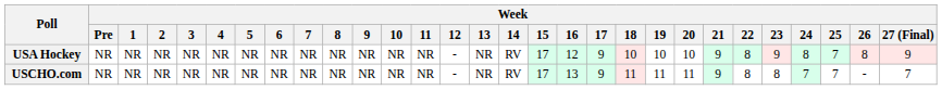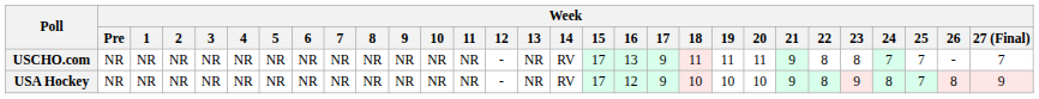 <table class="wikitable" style="white-space:nowrap;">
 <tr>
 <th scope="col" width="100" rowspan="2">Poll</th>
 <th colspan="28">Week</th>
 </tr>
 <tr>
 <th scope="col" width="30">Pre</th>
 <th scope="col" width="30">1</th>
 <th scope="col" width="30">2</th>
 <th scope="col" width="30">3</th>
 <th scope="col" width="30">4</th>
 <th scope="col" width="30">5</th>
 <th scope="col" width="30">6</th>
 <th scope="col" width="30">7</th>
 <th scope="col" width="30">8</th>
 <th scope="col" width="30">9</th>
 <th scope="col" width="30">10</th>
 <th scope="col" width="30">11</th>
 <th scope="col" width="30">12</th>
 <th scope="col" width="30">13</th>
 <th scope="col" width="30">14</th>
 <th scope="col" width="30">15</th>
 <th scope="col" width="30">16</th>
 <th scope="col" width="30">17</th>
 <th scope="col" width="30">18</th>
 <th scope="col" width="30">19</th>
 <th scope="col" width="30">20</th>
 <th scope="col" width="30">21</th>
 <th scope="col" width="30">22</th>
 <th scope="col" width="30">23</th>
 <th scope="col" width="30">24</th>
 <th scope="col" width="30">25</th>
 <th scope="col" width="30">26</th>
 <th scope="col" width="30">27 (Final)</th>
 </tr>
 <tr style="text-align:center;">
+<th>USCHO.com</th>
+<td bgcolor=FFFFFF>NR</td>
+<td bgcolor=FFFFFF>NR</td>
+<td bgcolor=FFFFFF>NR</td>
+<td bgcolor=FFFFFF>NR</td>
+<td bgcolor=FFFFFF>NR</td>
+<td bgcolor=FFFFFF>NR</td>
+<td bgcolor=FFFFFF>NR</td>
+<td bgcolor=FFFFFF>NR</td>
+<td bgcolor=FFFFFF>NR</td>
+<td bgcolor=FFFFFF>NR</td>
+<td bgcolor=FFFFFF>NR</td>
+<td bgcolor=FFFFFF>NR</td>
+<td bgcolor=FFFFFF>-</td>
+<td bgcolor=FFFFFF>NR</td>
+<td bgcolor=FFFFFF>RV</td>
+<td bgcolor=D8FFEB>17</td>
+<td bgcolor=D8FFEB>13</td>
+<td bgcolor=D8FFEB>9</td>
+<td bgcolor=FFE6E6>11</td>
+<td bgcolor=FFFFFF>11</td>
+<td bgcolor=FFFFFF>11</td>
+<td bgcolor=D8FFEB>9</td>
+<td bgcolor=FFFFFF>8</td>
+<td bgcolor=FFFFFF>8</td>
+<td bgcolor=D8FFEB>7</td>
+<td bgcolor=FFFFFF>7</td>
+<td bgcolor=FFFFFF>-</td>
+<td bgcolor=FFFFFF>7</td>
+</tr>
+<tr style="text-align:center;">
 <th>USA Hockey</th>
 <td bgcolor=FFFFFF>NR</td>
 <td bgcolor=FFFFFF>NR</td>
 <td bgcolor=FFFFFF>NR</td>
 <td bgcolor=FFFFFF>NR</td>
 <td bgcolor=FFFFFF>NR</td>
 <td bgcolor=FFFFFF>NR</td>
 <td bgcolor=FFFFFF>NR</td>
 <td bgcolor=FFFFFF>NR</td>
 <td bgcolor=FFFFFF>NR</td>
 <td bgcolor=FFFFFF>NR</td>
 <td bgcolor=FFFFFF>NR</td>
 <td bgcolor=FFFFFF>NR</td>
 <td bgcolor=FFFFFF>-</td>
 <td bgcolor=FFFFFF>NR</td>
 <td bgcolor=FFFFFF>RV</td>
 <td bgcolor=D8FFEB>17</td>
 <td bgcolor=D8FFEB>12</td>
 <td bgcolor=D8FFEB>9</td>
 <td bgcolor=FFE6E6>10</td>
 <td bgcolor=FFFFFF>10</td>
 <td bgcolor=FFFFFF>10</td>
 <td bgcolor=D8FFEB>9</td>
 <td bgcolor=D8FFEB>8</td>
 <td bgcolor=FFE6E6>9</td>
 <td bgcolor=D8FFEB>8</td>
 <td bgcolor=D8FFEB>7</td>
 <td bgcolor=FFE6E6>8</td>
 <td bgcolor=FFE6E6>9</td>
 </tr>
-<tr style="text-align:center;">
-<th>USCHO.com</th>
-<td bgcolor=FFFFFF>NR</td>
-<td bgcolor=FFFFFF>NR</td>
-<td bgcolor=FFFFFF>NR</td>
-<td bgcolor=FFFFFF>NR</td>
-<td bgcolor=FFFFFF>NR</td>
-<td bgcolor=FFFFFF>NR</td>
-<td bgcolor=FFFFFF>NR</td>
-<td bgcolor=FFFFFF>NR</td>
-<td bgcolor=FFFFFF>NR</td>
-<td bgcolor=FFFFFF>NR</td>
-<td bgcolor=FFFFFF>NR</td>
-<td bgcolor=FFFFFF>NR</td>
-<td bgcolor=FFFFFF>-</td>
-<td bgcolor=FFFFFF>NR</td>
-<td bgcolor=FFFFFF>RV</td>
-<td bgcolor=D8FFEB>17</td>
-<td bgcolor=D8FFEB>13</td>
-<td bgcolor=D8FFEB>9</td>
-<td bgcolor=FFE6E6>11</td>
-<td bgcolor=FFFFFF>11</td>
-<td bgcolor=FFFFFF>11</td>
-<td bgcolor=D8FFEB>9</td>
-<td bgcolor=FFFFFF>8</td>
-<td bgcolor=FFFFFF>8</td>
-<td bgcolor=D8FFEB>7</td>
-<td bgcolor=FFFFFF>7</td>
-<td bgcolor=FFFFFF>-</td>
-<td bgcolor=FFFFFF>7</td>
-</tr>
 </table>
